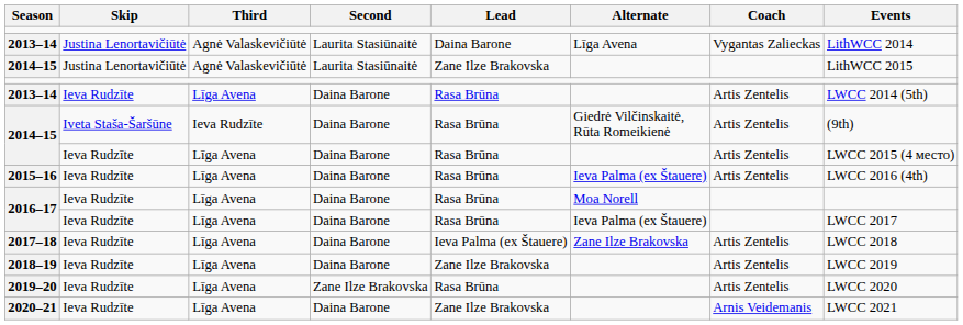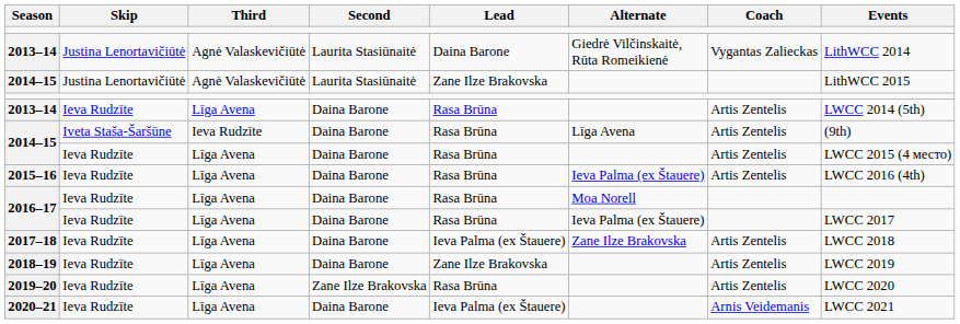 <table class="wikitable">
 <tr>
 <th scope="col">Season</th>
 <th scope="col">Skip</th>
 <th scope="col">Third</th>
 <th scope="col">Second</th>
 <th scope="col">Lead</th>
 <th scope="col">Alternate</th>
 <th scope="col">Coach</th>
 <th scope="col">Events</th>
 </tr>
 <tr>
 <td colspan=8></td>
 </tr>
 <tr>
 <th scope="row">2013–14</th>
 <td><a href='#'>Justina Lenortavičiūtė</a></td>
 <td>Agnė Valaskevičiūtė</td>
 <td>Laurita Stasiūnaitė</td>
 <td>Daina Barone</td>
-<td>Līga Avena</td>
+<td>Giedrė Vilčinskaitė,<br>Rūta Romeikienė</td>
 <td>Vygantas Zalieckas</td>
 <td><a href='#'>LithWCC</a> 2014 </td>
 </tr>
 <tr>
 <th scope="row">2014–15</th>
 <td>Justina Lenortavičiūtė</td>
 <td>Agnė Valaskevičiūtė</td>
 <td>Laurita Stasiūnaitė</td>
 <td>Zane Ilze Brakovska</td>
 <td></td>
 <td></td>
 <td>LithWCC 2015 </td>
 </tr>
 <tr>
 <td colspan=8></td>
 </tr>
 <tr>
 <th scope="row">2013–14</th>
 <td><a href='#'>Ieva Rudzīte</a></td>
 <td><a href='#'>Līga Avena</a></td>
 <td>Daina Barone</td>
 <td><a href='#'>Rasa Brūna</a></td>
 <td></td>
 <td>Artis Zentelis</td>
 <td><a href='#'>LWCC</a> 2014 (5th)</td>
 </tr>
 <tr>
 <th scope="row" rowspan="2">2014–15</th>
 <td><a href='#'>Iveta Staša-Šaršūne</a></td>
 <td>Ieva Rudzīte</td>
 <td>Daina Barone</td>
 <td>Rasa Brūna</td>
-<td>Giedrė Vilčinskaitė,<br>Rūta Romeikienė</td>
+<td>Līga Avena</td>
 <td>Artis Zentelis</td>
 <td> (9th)</td>
 </tr>
 <tr>
 <td>Ieva Rudzīte</td>
 <td>Līga Avena</td>
 <td>Daina Barone</td>
 <td>Rasa Brūna</td>
 <td></td>
 <td>Artis Zentelis</td>
 <td>LWCC 2015 (4 место)</td>
 </tr>
 <tr>
 <th scope="row">2015–16</th>
 <td>Ieva Rudzīte</td>
 <td>Līga Avena</td>
 <td>Daina Barone</td>
 <td>Rasa Brūna</td>
 <td><a href='#'>Ieva Palma (ex Štauere)</a></td>
 <td>Artis Zentelis</td>
 <td>LWCC 2016 (4th)</td>
 </tr>
 <tr>
 <th scope="row" rowspan="2">2016–17</th>
 <td>Ieva Rudzīte</td>
 <td>Līga Avena</td>
 <td>Daina Barone</td>
 <td>Rasa Brūna</td>
 <td><a href='#'>Moa Norell</a></td>
 <td></td>
 <td></td>
 </tr>
 <tr>
 <td>Ieva Rudzīte</td>
 <td>Līga Avena</td>
 <td>Daina Barone</td>
 <td>Rasa Brūna</td>
 <td>Ieva Palma (ex Štauere)</td>
 <td></td>
 <td>LWCC 2017 </td>
 </tr>
 <tr>
 <th scope="row">2017–18</th>
 <td>Ieva Rudzīte</td>
 <td>Līga Avena</td>
 <td>Daina Barone</td>
 <td>Ieva Palma (ex Štauere)</td>
 <td><a href='#'>Zane Ilze Brakovska</a></td>
 <td>Artis Zentelis</td>
 <td>LWCC 2018 </td>
 </tr>
 <tr>
 <th scope="row">2018–19</th>
 <td>Ieva Rudzīte</td>
 <td>Līga Avena</td>
 <td>Daina Barone</td>
 <td>Zane Ilze Brakovska</td>
 <td></td>
 <td>Artis Zentelis</td>
 <td>LWCC 2019 </td>
 </tr>
 <tr>
 <th scope="row">2019–20</th>
 <td>Ieva Rudzīte</td>
 <td>Līga Avena</td>
 <td>Zane Ilze Brakovska</td>
 <td>Rasa Brūna</td>
 <td></td>
 <td>Artis Zentelis</td>
 <td>LWCC 2020 </td>
 </tr>
 <tr>
 <th scope="row">2020–21</th>
 <td>Ieva Rudzīte</td>
 <td>Līga Avena</td>
 <td>Daina Barone</td>
-<td>Zane Ilze Brakovska</td>
+<td>Ieva Palma (ex Štauere)</td>
 <td></td>
 <td><a href='#'>Arnis Veidemanis</a></td>
 <td>LWCC 2021 </td>
 </tr>
 </table>
